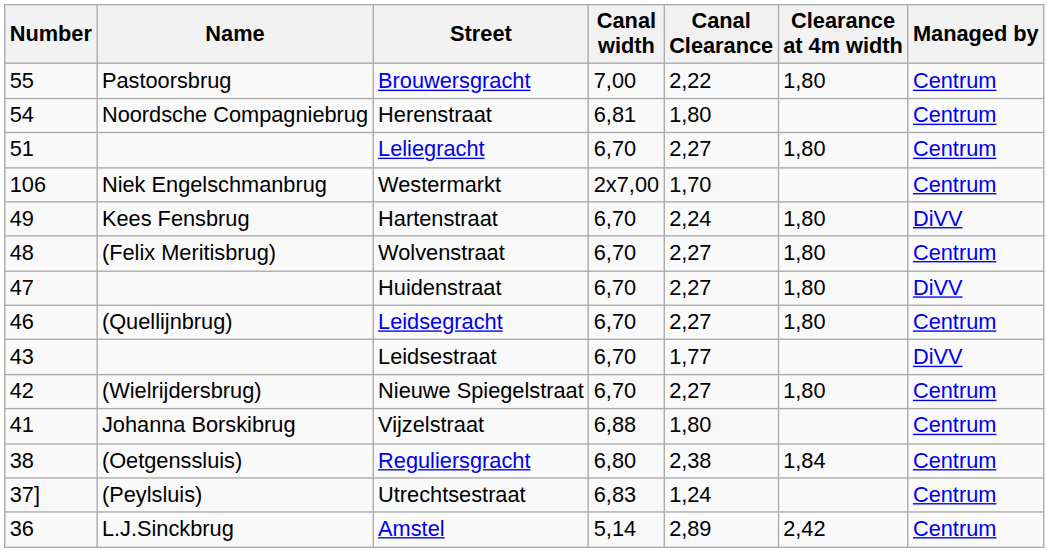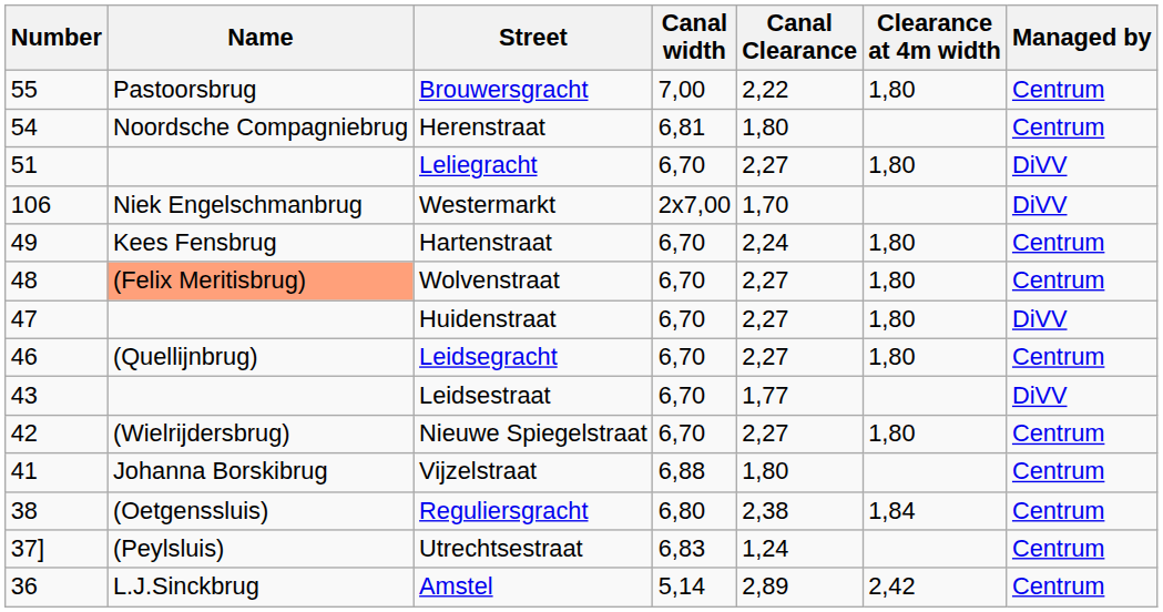 <table class="wikitable sortable">
 <tr>
 <th>Number</th>
 <th>Name</th>
 <th>Street</th>
 <th>Canal<br>width</th>
 <th>Canal<br>Clearance</th>
 <th>Clearance<br>at 4m width</th>
 <th>Managed by</th>
 </tr>
 <tr>
 <td>55</td>
 <td>Pastoorsbrug</td>
 <td><a href='#'>Brouwersgracht</a></td>
 <td>7,00</td>
 <td>2,22</td>
 <td>1,80</td>
 <td><a href='#'>Centrum</a></td>
 </tr>
 <tr>
 <td>54</td>
 <td>Noordsche Compagniebrug</td>
 <td>Herenstraat</td>
 <td>6,81</td>
 <td>1,80</td>
 <td></td>
 <td><a href='#'>Centrum</a></td>
 </tr>
 <tr>
 <td>51</td>
 <td></td>
 <td><a href='#'>Leliegracht</a></td>
 <td>6,70</td>
 <td>2,27</td>
 <td>1,80</td>
-<td><a href='#'>Centrum</a></td>
+<td><a href='#'>DiVV</a></td>
 </tr>
 <tr>
 <td>106</td>
 <td>Niek Engelschmanbrug</td>
 <td Westermarkt (Amsterdam)>Westermarkt</td>
 <td>2x7,00</td>
 <td>1,70</td>
 <td></td>
-<td><a href='#'>Centrum</a></td>
+<td><a href='#'>DiVV</a></td>
 </tr>
 <tr>
 <td>49</td>
 <td>Kees Fensbrug</td>
 <td>Hartenstraat</td>
 <td>6,70</td>
 <td>2,24</td>
 <td>1,80</td>
-<td><a href='#'>DiVV</a></td>
+<td><a href='#'>Centrum</a></td>
 </tr>
 <tr>
 <td>48</td>
-<td>(Felix Meritisbrug)</td>
+<td style="background: lightsalmon;">(Felix Meritisbrug)</td>
 <td>Wolvenstraat</td>
 <td>6,70</td>
 <td>2,27</td>
 <td>1,80</td>
 <td><a href='#'>Centrum</a></td>
 </tr>
 <tr>
 <td>47</td>
 <td></td>
 <td>Huidenstraat</td>
 <td>6,70</td>
 <td>2,27</td>
 <td>1,80</td>
 <td><a href='#'>DiVV</a></td>
 </tr>
 <tr>
 <td>46</td>
 <td>(Quellijnbrug)</td>
 <td><a href='#'>Leidsegracht</a></td>
 <td>6,70</td>
 <td>2,27</td>
 <td>1,80</td>
 <td><a href='#'>Centrum</a></td>
 </tr>
 <tr>
 <td>43</td>
 <td></td>
 <td>Leidsestraat</td>
 <td>6,70</td>
 <td>1,77</td>
 <td></td>
 <td><a href='#'>DiVV</a></td>
 </tr>
 <tr>
 <td>42</td>
 <td>(Wielrijdersbrug)</td>
 <td>Nieuwe Spiegelstraat</td>
 <td>6,70</td>
 <td>2,27</td>
 <td>1,80</td>
 <td><a href='#'>Centrum</a></td>
 </tr>
 <tr>
 <td>41</td>
 <td>Johanna Borskibrug</td>
 <td>Vijzelstraat</td>
 <td>6,88</td>
 <td>1,80</td>
 <td></td>
 <td><a href='#'>Centrum</a></td>
 </tr>
 <tr>
 <td>38</td>
 <td>(Oetgenssluis)</td>
 <td><a href='#'>Reguliersgracht</a></td>
 <td>6,80</td>
 <td>2,38</td>
 <td>1,84</td>
 <td><a href='#'>Centrum</a></td>
 </tr>
 <tr>
 <td>37]</td>
 <td>(Peylsluis)</td>
 <td>Utrechtsestraat</td>
 <td>6,83</td>
 <td>1,24</td>
 <td></td>
 <td><a href='#'>Centrum</a></td>
 </tr>
 <tr>
 <td>36</td>
 <td>L.J.Sinckbrug</td>
 <td><a href='#'>Amstel</a></td>
 <td>5,14</td>
 <td>2,89</td>
 <td>2,42</td>
 <td><a href='#'>Centrum</a></td>
 </tr>
 </table>
